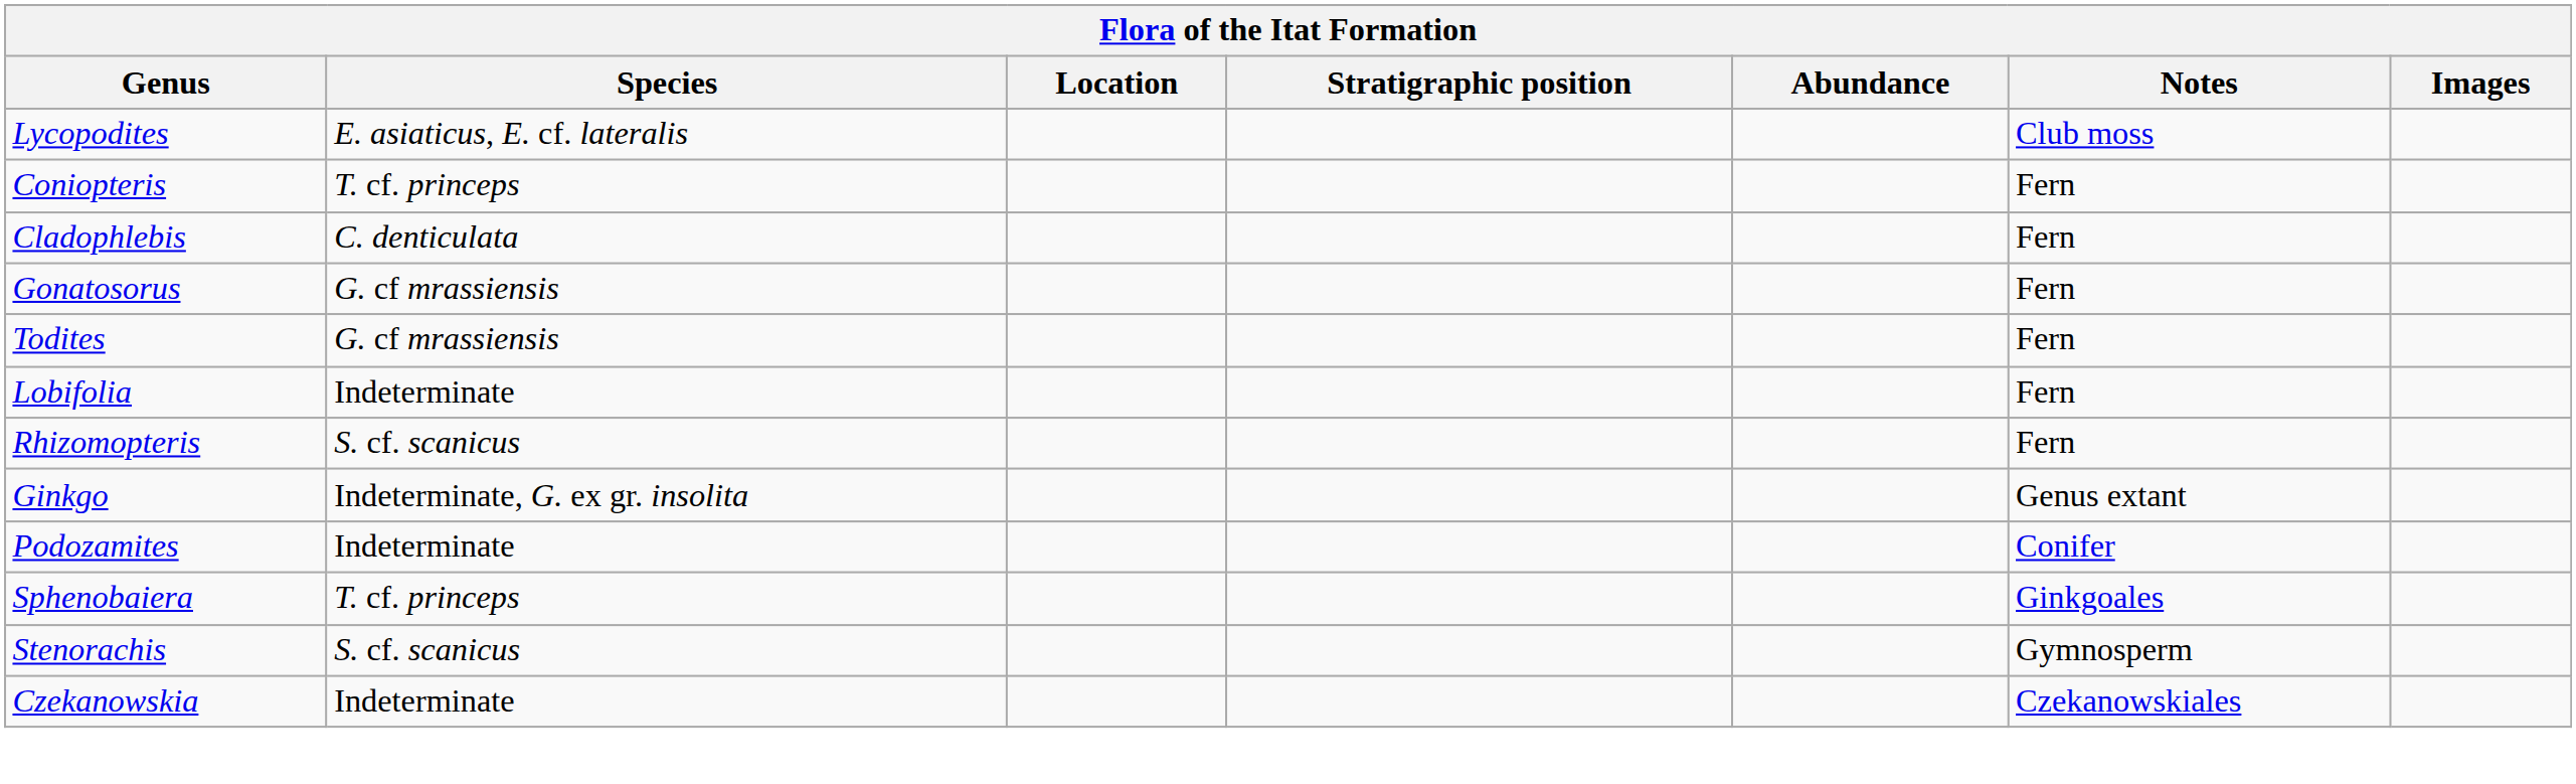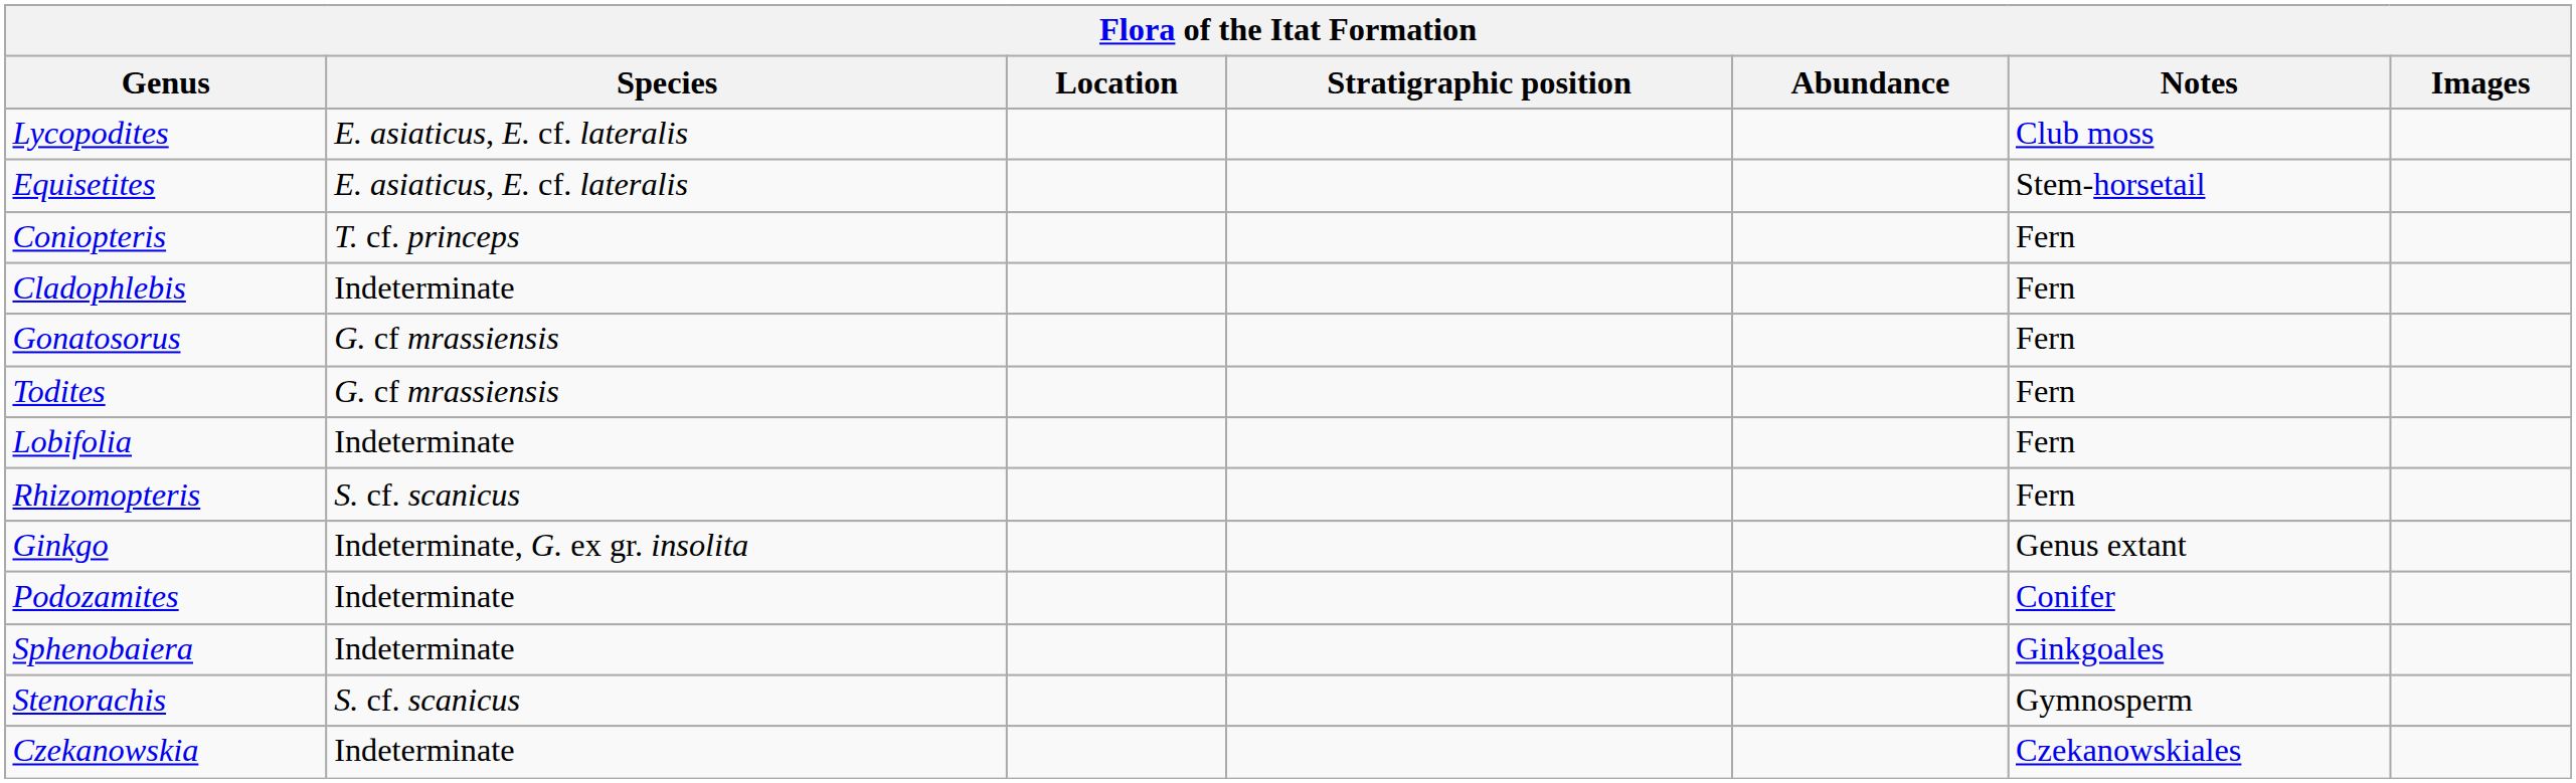 <table class="wikitable" align="center" width="100%">
 <tr>
 <th colspan="7" align="center"><a href='#'>Flora</a> of the Itat Formation</th>
 </tr>
 <tr>
 <th>Genus</th>
 <th>Species</th>
 <th>Location</th>
 <th>Stratigraphic position</th>
 <th>Abundance</th>
 <th>Notes</th>
 <th>Images</th>
 </tr>
 <tr>
 <td><em><a href='#'>Lycopodites</a></em></td>
 <td><em>E. asiaticus</em>, <em>E.</em> cf. <em>lateralis</em></td>
 <td></td>
 <td></td>
 <td></td>
 <td><a href='#'>Club moss</a></td>
 <td></td>
 </tr>
 <tr>
+<td><em><a href='#'>Equisetites</a></em></td>
+<td><em>E. asiaticus</em>, <em>E.</em> cf. <em>lateralis</em></td>
+<td></td>
+<td></td>
+<td></td>
+<td>Stem-<a href='#'>horsetail</a></td>
+<td></td>
+</tr>
+<tr>
 <td><em><a href='#'>Coniopteris</a></em></td>
 <td><em>T.</em> cf. <em>princeps</em></td>
 <td></td>
 <td></td>
 <td></td>
 <td>Fern</td>
 <td></td>
 </tr>
 <tr>
 <td><em><a href='#'>Cladophlebis</a></em></td>
-<td><em>C. denticulata</em></td>
+<td>Indeterminate</td>
 <td></td>
 <td></td>
 <td></td>
 <td>Fern</td>
 <td></td>
 </tr>
 <tr>
 <td><em><a href='#'>Gonatosorus</a></em></td>
 <td><em>G.</em> cf <em>mrassiensis</em></td>
 <td></td>
 <td></td>
 <td></td>
 <td>Fern</td>
 <td></td>
 </tr>
 <tr>
 <td><em><a href='#'>Todites</a></em></td>
 <td><em>G.</em> cf <em>mrassiensis</em></td>
 <td></td>
 <td></td>
 <td></td>
 <td>Fern</td>
 <td></td>
 </tr>
 <tr>
 <td><em><a href='#'>Lobifolia</a></em></td>
 <td>Indeterminate</td>
 <td></td>
 <td></td>
 <td></td>
 <td>Fern</td>
 <td></td>
 </tr>
 <tr>
 <td><em><a href='#'>Rhizomopteris</a></em></td>
 <td><em>S.</em> cf. <em>scanicus</em></td>
 <td></td>
 <td></td>
 <td></td>
 <td>Fern</td>
 <td></td>
 </tr>
 <tr>
 <td><em><a href='#'>Ginkgo</a></em></td>
 <td>Indeterminate, <em>G.</em> ex gr. <em>insolita</em></td>
 <td></td>
 <td></td>
 <td></td>
 <td>Genus extant</td>
 <td></td>
 </tr>
 <tr>
 <td><em><a href='#'>Podozamites</a></em></td>
 <td>Indeterminate</td>
 <td></td>
 <td></td>
 <td></td>
 <td><a href='#'>Conifer</a></td>
 <td></td>
 </tr>
 <tr>
 <td><em><a href='#'>Sphenobaiera</a></em></td>
-<td><em>T.</em> cf. <em>princeps</em></td>
+<td>Indeterminate</td>
 <td></td>
 <td></td>
 <td></td>
 <td><a href='#'>Ginkgoales</a></td>
 <td></td>
 </tr>
 <tr>
 <td><em><a href='#'>Stenorachis</a></em></td>
 <td><em>S.</em> cf. <em>scanicus</em></td>
 <td></td>
 <td></td>
 <td></td>
 <td>Gymnosperm</td>
 <td></td>
 </tr>
 <tr>
 <td><em><a href='#'>Czekanowskia</a></em></td>
 <td>Indeterminate</td>
 <td></td>
 <td></td>
 <td></td>
 <td><a href='#'>Czekanowskiales</a></td>
 <td></td>
 </tr>
 </table>
